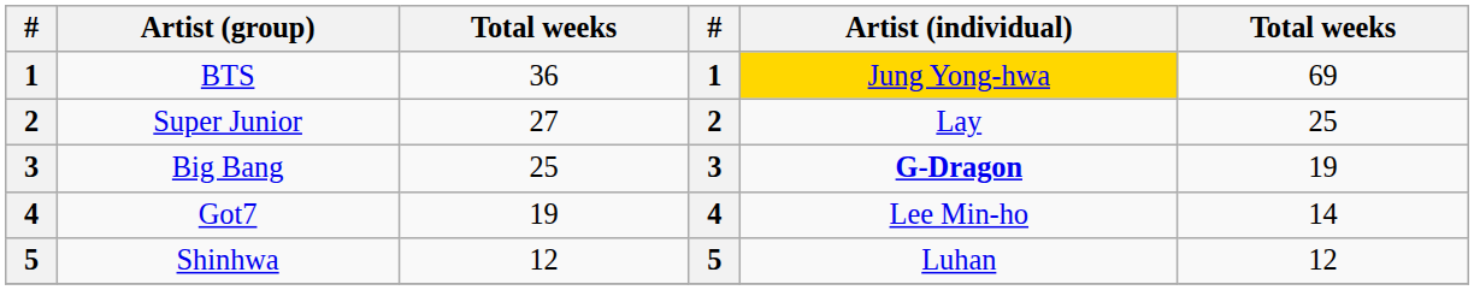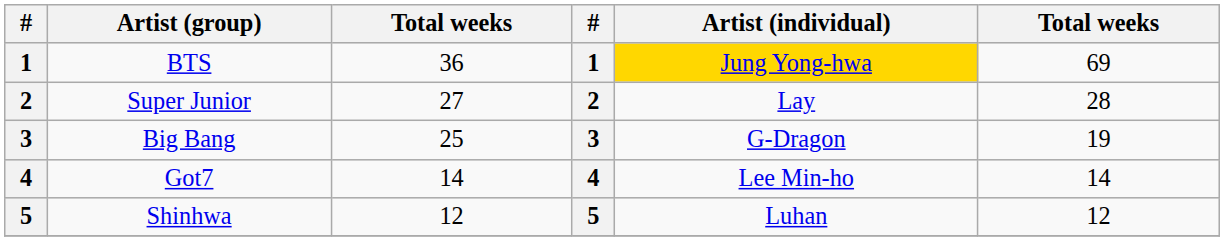 <table class="wikitable" style="text-align:center; width:800px">
 <tr>
 <th>#</th>
 <th>Artist (group)</th>
 <th>Total weeks</th>
 <th>#</th>
 <th>Artist (individual)</th>
 <th>Total weeks</th>
 </tr>
 <tr>
 <th>1</th>
 <td><a href='#'>BTS</a></td>
 <td>36</td>
 <th>1</th>
 <td style="background: gold;"><a href='#'>Jung Yong-hwa</a></td>
 <td>69</td>
 </tr>
 <tr>
 <th>2</th>
 <td><a href='#'>Super Junior</a></td>
 <td>27</td>
 <th>2</th>
 <td><a href='#'>Lay</a></td>
-<td>25</td>
+<td>28</td>
 </tr>
 <tr>
 <th>3</th>
 <td><a href='#'>Big Bang</a></td>
 <td>25</td>
 <th>3</th>
-<td><strong><a href='#'>G-Dragon</a></strong></td>
+<td><a href='#'>G-Dragon</a></td>
 <td>19</td>
 </tr>
 <tr>
 <th>4</th>
 <td><a href='#'>Got7</a></td>
-<td>19</td>
+<td>14</td>
 <th>4</th>
 <td><a href='#'>Lee Min-ho</a></td>
 <td>14</td>
 </tr>
 <tr>
 <th>5</th>
 <td><a href='#'>Shinhwa</a></td>
 <td>12</td>
 <th>5</th>
 <td><a href='#'>Luhan</a></td>
 <td>12</td>
 </tr>
 <tr>
 </tr>
 </table>
